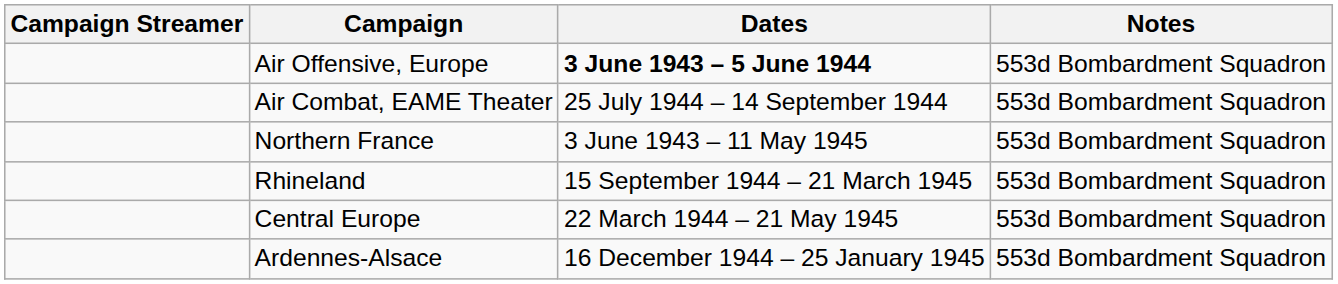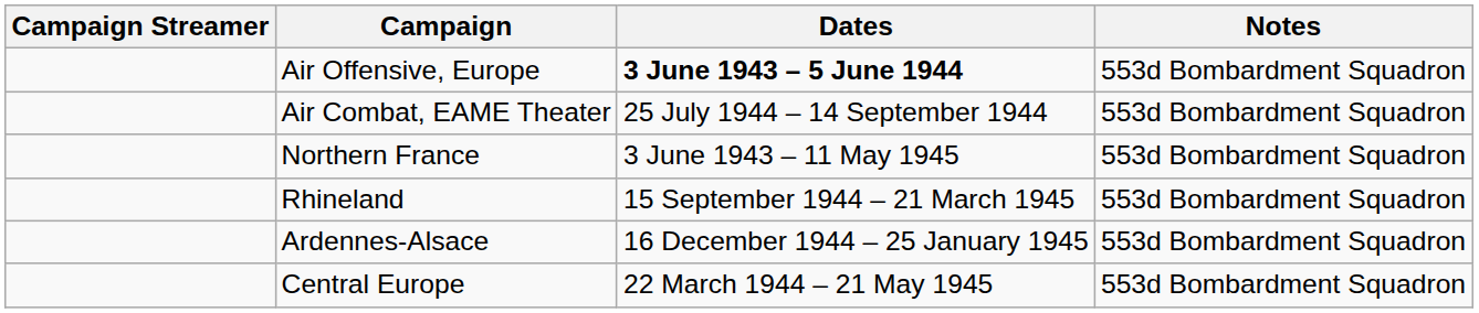 <table class="wikitable">
 <tr style="background:#efefef;">
 <th>Campaign Streamer</th>
 <th>Campaign</th>
 <th>Dates</th>
 <th>Notes</th>
 </tr>
 <tr>
 <td></td>
 <td>Air Offensive, Europe</td>
 <td><strong>3 June 1943 – 5 June 1944</strong></td>
 <td>553d Bombardment Squadron</td>
 </tr>
 <tr>
 <td></td>
 <td>Air Combat, EAME Theater</td>
 <td>25 July 1944 – 14 September 1944</td>
 <td>553d Bombardment Squadron</td>
 </tr>
 <tr>
 <td></td>
 <td>Northern France</td>
 <td>3 June 1943 – 11 May 1945</td>
 <td>553d Bombardment Squadron</td>
 </tr>
 <tr>
 <td></td>
 <td>Rhineland</td>
 <td>15 September 1944 – 21 March 1945</td>
 <td>553d Bombardment Squadron</td>
 </tr>
 <tr>
 <td></td>
+<td>Ardennes-Alsace</td>
+<td>16 December 1944 – 25 January 1945</td>
+<td>553d Bombardment Squadron</td>
+</tr>
+<tr>
+<td></td>
 <td>Central Europe</td>
 <td>22 March 1944 – 21 May 1945</td>
 <td>553d Bombardment Squadron</td>
 </tr>
-<tr>
-<td></td>
-<td>Ardennes-Alsace</td>
-<td>16 December 1944 – 25 January 1945</td>
-<td>553d Bombardment Squadron</td>
-</tr>
 </table>
